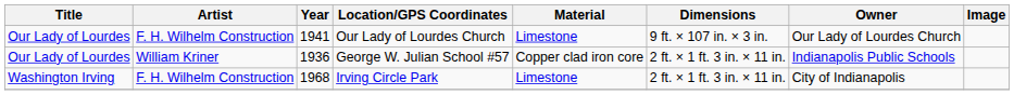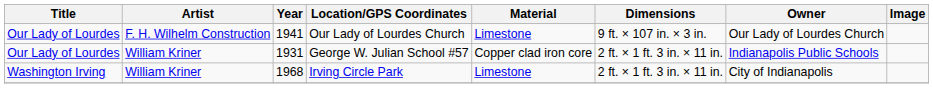 <table class="wikitable sortable">
 <tr>
 <th>Title</th>
 <th>Artist</th>
 <th>Year</th>
 <th>Location/GPS Coordinates</th>
 <th>Material</th>
 <th>Dimensions</th>
 <th>Owner</th>
 <th>Image</th>
 </tr>
 <tr>
 <td><a href='#'>Our Lady of Lourdes</a></td>
 <td><a href='#'>F. H. Wilhelm Construction</a></td>
 <td>1941</td>
 <td>Our Lady of Lourdes Church </td>
 <td><a href='#'>Limestone</a></td>
 <td>9 ft. × 107 in. × 3 in.</td>
 <td>Our Lady of Lourdes Church</td>
 <td></td>
 </tr>
 <tr>
 <td><a href='#'>Our Lady of Lourdes</a></td>
 <td><a href='#'>William Kriner</a></td>
-<td>1936</td>
+<td>1931</td>
 <td>George W. Julian School #57</td>
 <td>Copper clad iron core</td>
 <td>2 ft. × 1 ft. 3 in. × 11 in.</td>
 <td><a href='#'>Indianapolis Public Schools</a></td>
 <td></td>
 </tr>
 <tr>
 <td><a href='#'>Washington Irving</a></td>
-<td><a href='#'>F. H. Wilhelm Construction</a></td>
+<td><a href='#'>William Kriner</a></td>
 <td>1968</td>
 <td><a href='#'>Irving Circle Park</a></td>
 <td><a href='#'>Limestone</a></td>
 <td>2 ft. × 1 ft. 3 in. × 11 in.</td>
 <td>City of Indianapolis</td>
 <td></td>
 </tr>
 <tr>
 </tr>
 </table>
